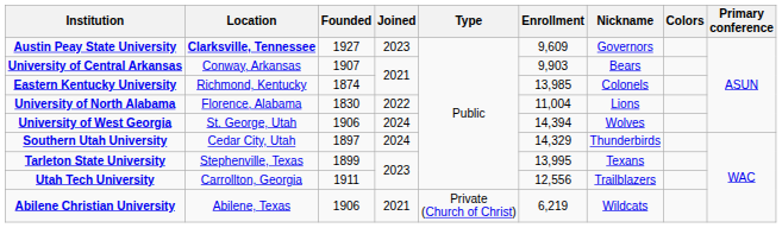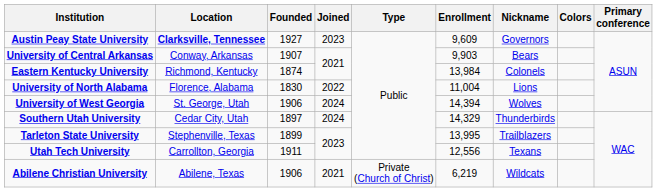 <table class="wikitable sortable" style="text-align:center;">
 <tr>
 <th>Institution</th>
 <th>Location</th>
 <th>Founded</th>
 <th>Joined</th>
 <th>Type</th>
 <th>Enrollment</th>
 <th>Nickname</th>
 <th class="unsortable">Colors</th>
 <th>Primary<br>conference</th>
 </tr>
 <tr>
 <td><strong><a href='#'>Austin Peay State University</a></strong></td>
 <td><strong><a href='#'>Clarksville, Tennessee</a></strong></td>
 <td>1927</td>
 <td>2023</td>
 <td rowspan= 8>Public</td>
 <td>9,609</td>
 <td><a href='#'>Governors</a></td>
 <td></td>
 <td rowspan="5"><a href='#'>ASUN</a></td>
 </tr>
 <tr>
 <td><strong><a href='#'>University of Central Arkansas</a></strong></td>
 <td><a href='#'>Conway, Arkansas</a></td>
 <td>1907</td>
 <td rowspan="2">2021</td>
 <td>9,903</td>
 <td><a href='#'>Bears</a></td>
 <td></td>
 </tr>
 <tr>
 <td><strong><a href='#'>Eastern Kentucky University</a></strong></td>
 <td><a href='#'>Richmond, Kentucky</a></td>
 <td>1874</td>
-<td>13,985</td>
+<td>13,984</td>
 <td><a href='#'>Colonels</a></td>
 <td></td>
 </tr>
 <tr>
 <td><strong><a href='#'>University of North Alabama</a></strong></td>
 <td><a href='#'>Florence, Alabama</a></td>
 <td>1830</td>
 <td>2022</td>
 <td>11,004</td>
 <td><a href='#'>Lions</a></td>
 <td></td>
 </tr>
 <tr>
 <td><strong><a href='#'>University of West Georgia</a></strong></td>
 <td><a href='#'>St. George, Utah</a></td>
 <td>1906</td>
 <td>2024</td>
 <td>14,394</td>
 <td><a href='#'>Wolves</a></td>
 <td></td>
 </tr>
 <tr>
 <td><strong><a href='#'>Southern Utah University</a></strong></td>
 <td><a href='#'>Cedar City, Utah</a></td>
 <td>1897</td>
 <td>2024</td>
 <td>14,329</td>
 <td><a href='#'>Thunderbirds</a></td>
 <td></td>
 <td rowspan="4"><a href='#'>WAC</a></td>
 </tr>
 <tr>
 <td><strong><a href='#'>Tarleton State University</a></strong></td>
 <td><a href='#'>Stephenville, Texas</a></td>
 <td>1899</td>
 <td rowspan="2">2023</td>
 <td>13,995</td>
-<td><a href='#'>Texans</a></td>
+<td><a href='#'>Trailblazers</a></td>
 <td></td>
 </tr>
 <tr>
 <td><strong><a href='#'>Utah Tech University</a></strong></td>
 <td><a href='#'>Carrollton, Georgia</a></td>
 <td>1911</td>
 <td>12,556</td>
-<td><a href='#'>Trailblazers</a></td>
+<td><a href='#'>Texans</a></td>
 <td></td>
 </tr>
 <tr>
 <td><strong><a href='#'>Abilene Christian University</a></strong></td>
 <td><a href='#'>Abilene, Texas</a></td>
 <td>1906</td>
 <td>2021</td>
 <td>Private<br>(<a href='#'>Church of Christ</a>)</td>
 <td>6,219</td>
 <td><a href='#'>Wildcats</a></td>
 <td></td>
 </tr>
 </table>
